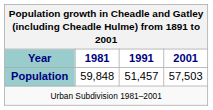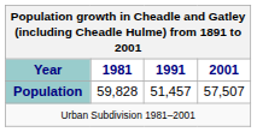 <table class="wikitable" style="font-size:90%; width:30%; border:0; text-align:center; line-height:120%;">
 <tr>
 <th colspan="4" style="text-align:center;font-size:90%;">Population growth in Cheadle and Gatley (including Cheadle Hulme) from 1891 to 2001</th>
 </tr>
 <tr>
 <th style="background:#9cc; color:navy; height:17px;">Year</th>
 <th style="background:#fff; color:navy;">1981</th>
 <th style="background:#fff; color:navy;">1991</th>
 <th style="background:#fff; color:navy;">2001</th>
 </tr>
 <tr style="text-align:center;">
 <th style="background:#9cc; color:navy; height:17px;">Population</th>
-<td style="background:#fff; color:black;">59,848</td>
+<td style="background:#fff; color:black;">59,828</td>
 <td style="background:#fff; color:black;">51,457</td>
-<td style="background:#fff; color:black;">57,503</td>
+<td style="background:#fff; color:black;">57,507</td>
 </tr>
 <tr>
 <td colspan="4" style="text-align:center;font-size:90%;"><small>Urban Subdivision 1981–2001</small></td>
 </tr>
 </table>
